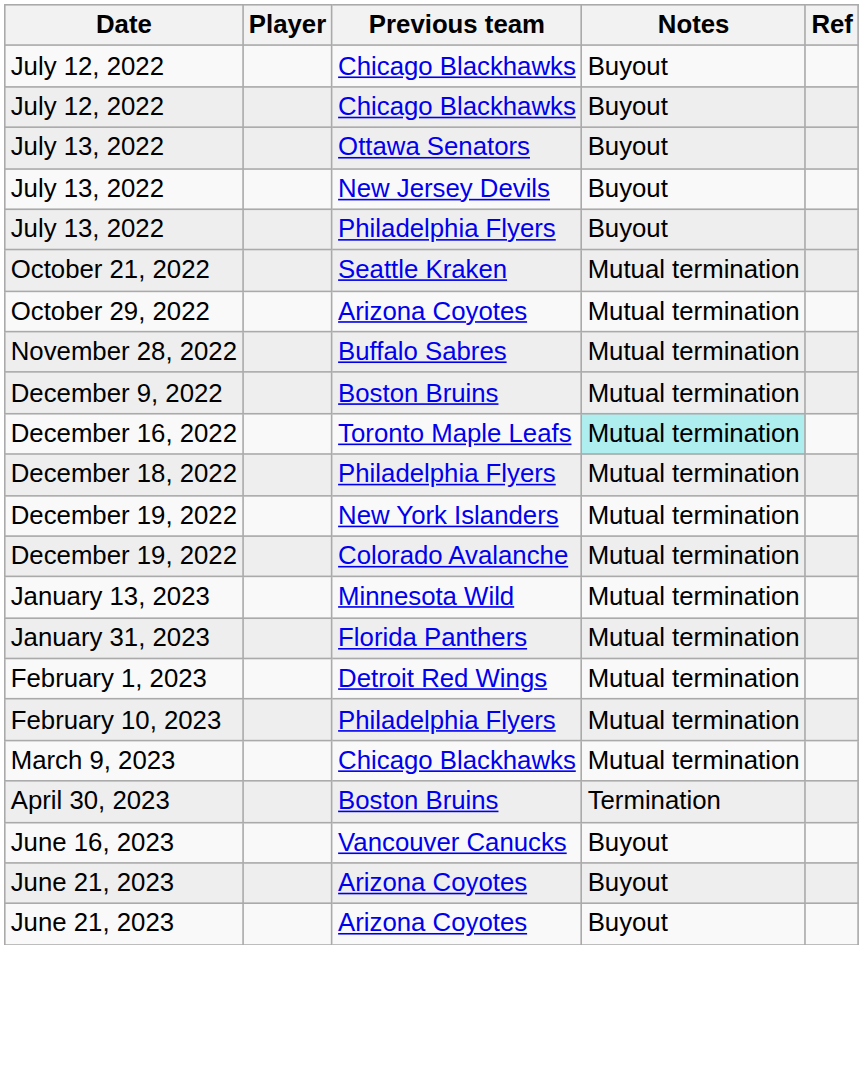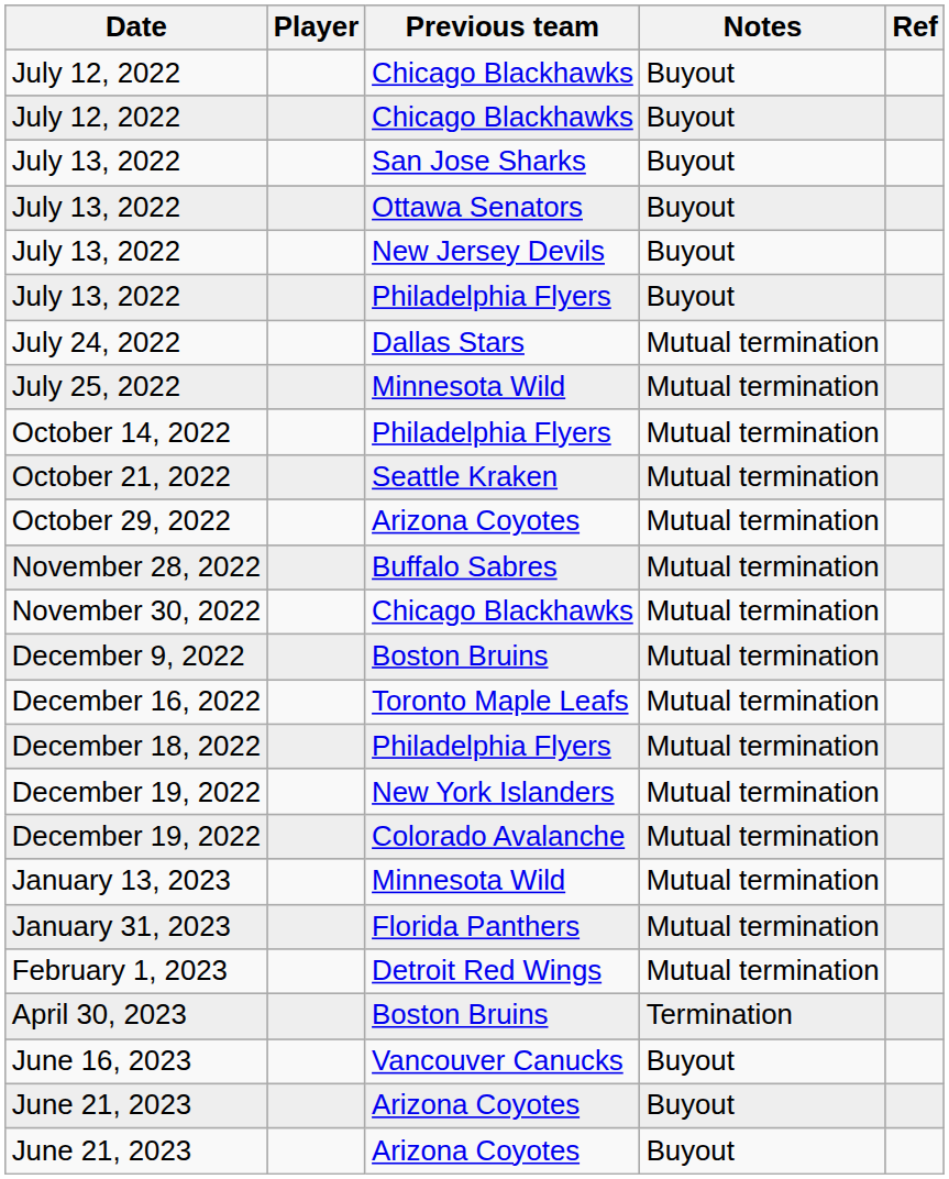 <table class="wikitable sortable">
 <tr>
 <th>Date</th>
 <th>Player</th>
 <th>Previous team</th>
 <th>Notes</th>
 <th>Ref</th>
 </tr>
 <tr>
 <td>July 12, 2022</td>
 <td></td>
 <td><a href='#'>Chicago Blackhawks</a></td>
 <td>Buyout</td>
 <td></td>
 </tr>
 <tr bgcolor="eeeeee">
 <td>July 12, 2022</td>
 <td></td>
 <td><a href='#'>Chicago Blackhawks</a></td>
+<td>Buyout</td>
+<td></td>
+</tr>
+<tr>
+<td>July 13, 2022</td>
+<td></td>
+<td><a href='#'>San Jose Sharks</a></td>
 <td>Buyout</td>
 <td></td>
 </tr>
 <tr bgcolor="eeeeee">
 <td>July 13, 2022</td>
 <td></td>
 <td><a href='#'>Ottawa Senators</a></td>
 <td>Buyout</td>
 <td></td>
 </tr>
 <tr>
 <td>July 13, 2022</td>
 <td></td>
 <td><a href='#'>New Jersey Devils</a></td>
 <td>Buyout</td>
 <td></td>
 </tr>
 <tr bgcolor="eeeeee">
 <td>July 13, 2022</td>
 <td></td>
 <td><a href='#'>Philadelphia Flyers</a></td>
 <td>Buyout</td>
 <td></td>
 </tr>
+<tr>
+<td>July 24, 2022</td>
+<td></td>
+<td><a href='#'>Dallas Stars</a></td>
+<td>Mutual termination</td>
+<td></td>
+</tr>
+<tr bgcolor="eeeeee">
+<td>July 25, 2022</td>
+<td></td>
+<td><a href='#'>Minnesota Wild</a></td>
+<td>Mutual termination</td>
+<td></td>
+</tr>
+<tr>
+<td>October 14, 2022</td>
+<td></td>
+<td><a href='#'>Philadelphia Flyers</a></td>
+<td>Mutual termination</td>
+<td></td>
+</tr>
 <tr bgcolor="eeeeee">
 <td>October 21, 2022</td>
 <td></td>
 <td><a href='#'>Seattle Kraken</a></td>
 <td>Mutual termination</td>
 <td></td>
 </tr>
 <tr>
 <td>October 29, 2022</td>
 <td></td>
 <td><a href='#'>Arizona Coyotes</a></td>
 <td>Mutual termination</td>
 <td></td>
 </tr>
 <tr bgcolor="eeeeee">
 <td>November 28, 2022</td>
 <td></td>
 <td><a href='#'>Buffalo Sabres</a></td>
 <td>Mutual termination</td>
 <td></td>
 </tr>
+<tr>
+<td>November 30, 2022</td>
+<td></td>
+<td><a href='#'>Chicago Blackhawks</a></td>
+<td>Mutual termination</td>
+<td></td>
+</tr>
 <tr bgcolor="eeeeee">
 <td>December 9, 2022</td>
 <td></td>
 <td><a href='#'>Boston Bruins</a></td>
 <td>Mutual termination</td>
 <td></td>
 </tr>
 <tr>
 <td>December 16, 2022</td>
 <td></td>
 <td><a href='#'>Toronto Maple Leafs</a></td>
-<td style="background: paleturquoise;">Mutual termination</td>
+<td>Mutual termination</td>
 <td></td>
 </tr>
 <tr bgcolor="eeeeee">
 <td>December 18, 2022</td>
 <td></td>
 <td><a href='#'>Philadelphia Flyers</a></td>
 <td>Mutual termination</td>
 <td></td>
 </tr>
 <tr>
 <td>December 19, 2022</td>
 <td></td>
 <td><a href='#'>New York Islanders</a></td>
 <td>Mutual termination</td>
 <td></td>
 </tr>
 <tr bgcolor="eeeeee">
 <td>December 19, 2022</td>
 <td></td>
 <td><a href='#'>Colorado Avalanche</a></td>
 <td>Mutual termination</td>
 <td></td>
 </tr>
 <tr>
 <td>January 13, 2023</td>
 <td></td>
 <td><a href='#'>Minnesota Wild</a></td>
 <td>Mutual termination</td>
 <td></td>
 </tr>
 <tr bgcolor="eeeeee">
 <td>January 31, 2023</td>
 <td></td>
 <td><a href='#'>Florida Panthers</a></td>
 <td>Mutual termination</td>
 <td></td>
 </tr>
 <tr>
 <td>February 1, 2023</td>
 <td></td>
 <td><a href='#'>Detroit Red Wings</a></td>
 <td>Mutual termination</td>
 <td></td>
 </tr>
 <tr bgcolor="eeeeee">
-<td>February 10, 2023</td>
-<td></td>
-<td><a href='#'>Philadelphia Flyers</a></td>
-<td>Mutual termination</td>
-<td></td>
-</tr>
-<tr>
-<td>March 9, 2023</td>
-<td></td>
-<td><a href='#'>Chicago Blackhawks</a></td>
-<td>Mutual termination</td>
-<td></td>
-</tr>
-<tr bgcolor="eeeeee">
 <td>April 30, 2023</td>
 <td></td>
 <td><a href='#'>Boston Bruins</a></td>
 <td>Termination</td>
 <td></td>
 </tr>
 <tr>
 <td>June 16, 2023</td>
 <td></td>
 <td><a href='#'>Vancouver Canucks</a></td>
 <td>Buyout</td>
 <td></td>
 </tr>
 <tr bgcolor="eeeeee">
 <td>June 21, 2023</td>
 <td></td>
 <td><a href='#'>Arizona Coyotes</a></td>
 <td>Buyout</td>
 <td></td>
 </tr>
 <tr>
 <td>June 21, 2023</td>
 <td></td>
 <td><a href='#'>Arizona Coyotes</a></td>
 <td>Buyout</td>
 <td></td>
 </tr>
 </table>
